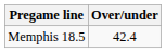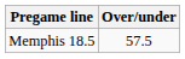 <table class="wikitable">
 <tr align="center">
 <th style=>Pregame line</th>
 <th style=>Over/under</th>
 </tr>
 <tr align="center">
 <td>Memphis 18.5</td>
-<td>42.4</td>
+<td>57.5</td>
 </tr>
 </table>
